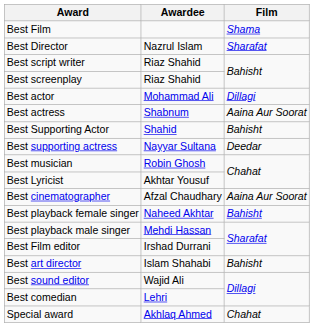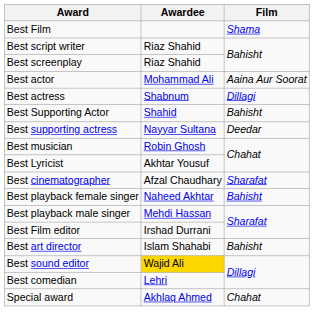 <table class="wikitable">
 <tr>
 <th>Award</th>
 <th>Awardee</th>
 <th>Film</th>
 </tr>
 <tr>
 <td>Best Film</td>
 <td></td>
 <td><em><a href='#'>Shama</a></em></td>
-</tr>
-<tr>
-<td>Best Director</td>
-<td>Nazrul Islam</td>
-<td><a href='#'><em>Sharafat</em></a></td>
 </tr>
 <tr>
 <td>Best script writer</td>
 <td>Riaz Shahid</td>
 <td rowspan=2><em>Bahisht</em></td>
 </tr>
 <tr>
 <td>Best screenplay</td>
 <td>Riaz Shahid</td>
 </tr>
 <tr>
 <td>Best actor</td>
 <td><a href='#'>Mohammad Ali</a></td>
-<td><a href='#'><em>Dillagi</em></a></td>
+<td><em>Aaina Aur Soorat</em></td>
 </tr>
 <tr>
 <td>Best actress</td>
 <td><a href='#'>Shabnum</a></td>
-<td><em>Aaina Aur Soorat</em></td>
+<td><a href='#'><em>Dillagi</em></a></td>
 </tr>
 <tr>
 <td>Best Supporting Actor</td>
 <td><a href='#'>Shahid</a></td>
 <td><em>Bahisht</em></td>
 </tr>
 <tr>
 <td>Best <a href='#'>supporting actress</a></td>
 <td><a href='#'>Nayyar Sultana</a></td>
 <td><em>Deedar</em></td>
 </tr>
 <tr>
 <td>Best musician</td>
 <td><a href='#'>Robin Ghosh</a></td>
 <td rowspan=2><em>Chahat</em></td>
 </tr>
 <tr>
 <td>Best Lyricist</td>
 <td>Akhtar Yousuf</td>
 </tr>
 <tr>
 <td>Best <a href='#'>cinematographer</a></td>
 <td>Afzal Chaudhary</td>
-<td><em>Aaina Aur Soorat</em></td>
+<td><a href='#'><em>Sharafat</em></a></td>
 </tr>
 <tr>
 <td>Best playback female singer</td>
 <td><a href='#'>Naheed Akhtar</a></td>
 <td><em><a href='#'>Bahisht</a></em></td>
 </tr>
 <tr>
 <td>Best playback male singer</td>
 <td><a href='#'>Mehdi Hassan</a></td>
 <td rowspan=2><a href='#'><em>Sharafat</em></a></td>
 </tr>
 <tr>
 <td>Best Film editor</td>
 <td>Irshad Durrani</td>
 </tr>
 <tr>
 <td>Best <a href='#'>art director</a></td>
 <td>Islam Shahabi</td>
 <td><em>Bahisht</em></td>
 </tr>
 <tr>
 <td>Best <a href='#'>sound editor</a></td>
-<td>Wajid Ali</td>
+<td style="background: gold;">Wajid Ali</td>
 <td rowspan=2><a href='#'><em>Dillagi</em></a></td>
 </tr>
 <tr>
 <td>Best comedian</td>
 <td><a href='#'>Lehri</a></td>
 </tr>
 <tr>
 <td>Special award</td>
 <td><a href='#'>Akhlaq Ahmed</a></td>
 <td><em>Chahat</em></td>
 </tr>
 </table>
